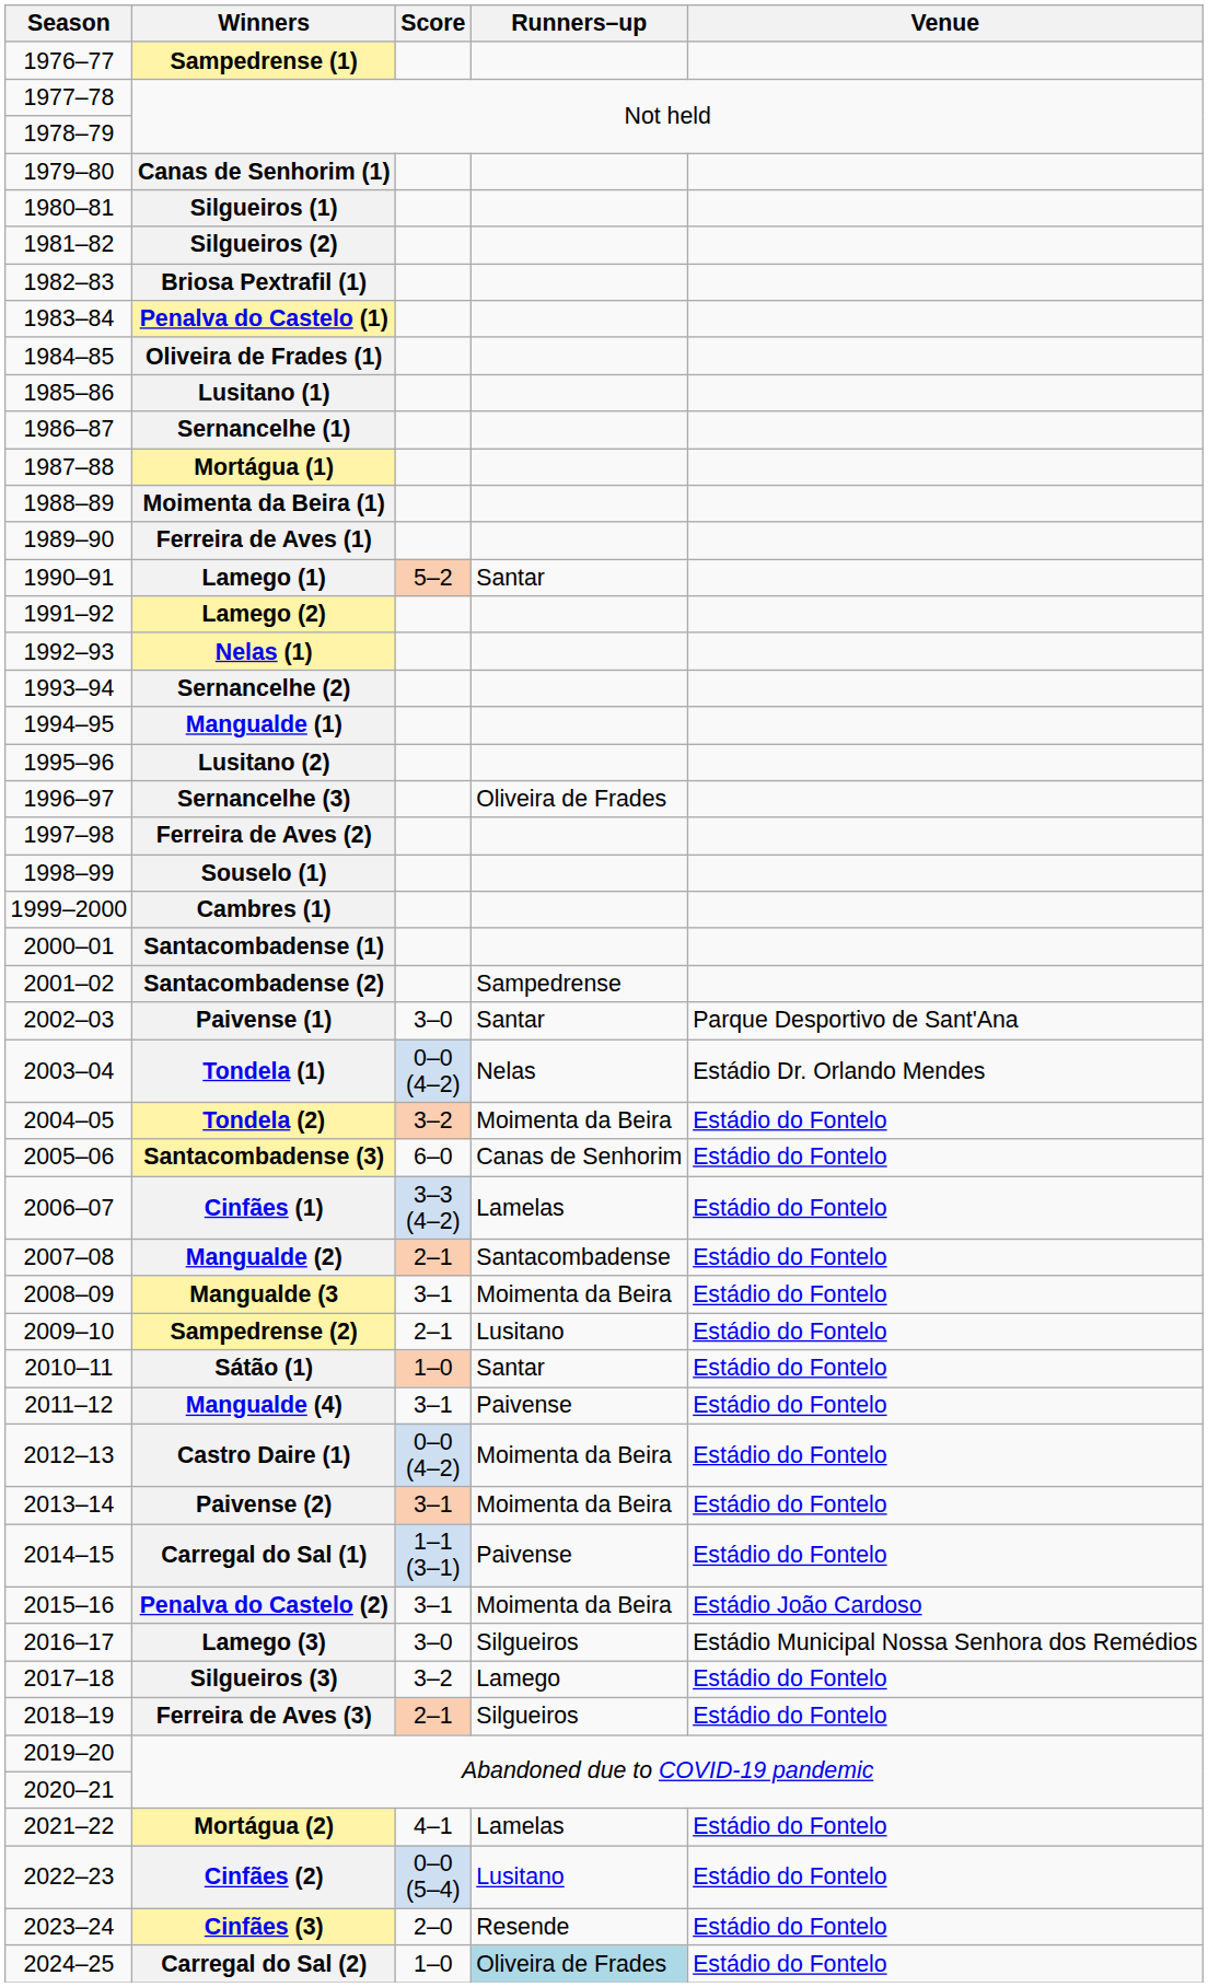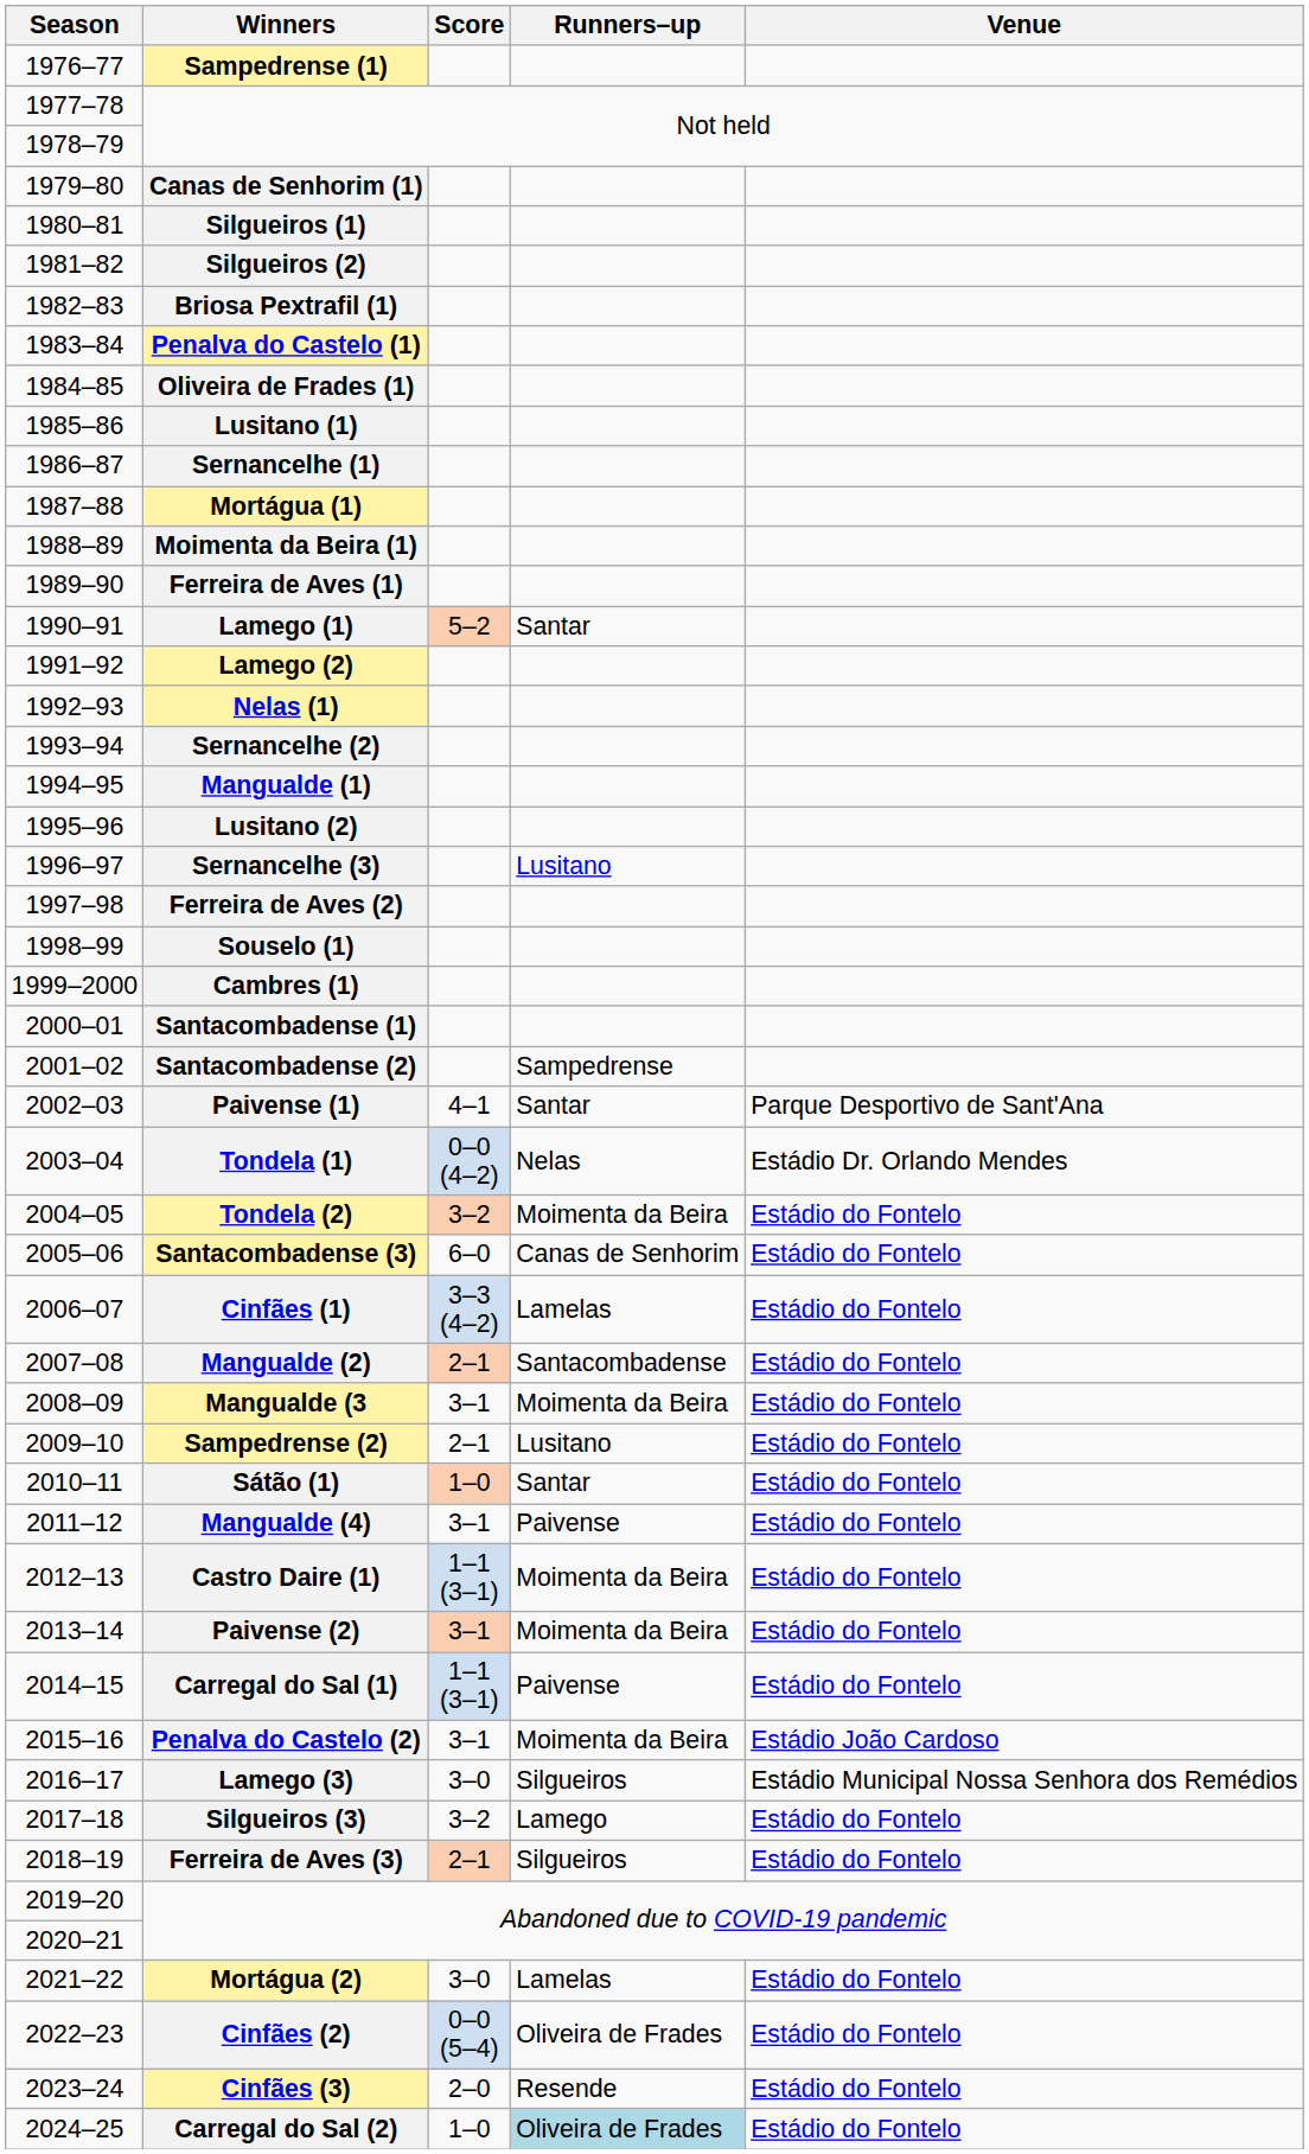 <table class="sortable wikitable plainrowheaders">
 <tr>
 <th scope="col">Season</th>
 <th scope="col">Winners</th>
 <th scope="col">Score</th>
 <th scope="col">Runners–up</th>
 <th scope="col">Venue</th>
 </tr>
 <tr>
 <td align=center>1976–77</td>
 <th scope=row style="background-color:#fff4a7">Sampedrense (1)</th>
 <td></td>
 <td></td>
 <td></td>
 </tr>
 <tr>
 <td align=center>1977–78</td>
 <td align=center colspan=4 rowspan=2>Not held</td>
 </tr>
 <tr>
 <td align=center>1978–79</td>
 </tr>
 <tr>
 <td align=center>1979–80</td>
 <th scope=row>Canas de Senhorim (1)</th>
 <td></td>
 <td></td>
 <td></td>
 </tr>
 <tr>
 <td align=center>1980–81</td>
 <th scope=row>Silgueiros (1)</th>
 <td></td>
 <td></td>
 <td></td>
 </tr>
 <tr>
 <td align=center>1981–82</td>
 <th scope=row>Silgueiros (2)</th>
 <td></td>
 <td></td>
 <td></td>
 </tr>
 <tr>
 <td align=center>1982–83</td>
 <th scope=row>Briosa Pextrafil (1)</th>
 <td></td>
 <td></td>
 <td></td>
 </tr>
 <tr>
 <td align=center>1983–84</td>
 <th scope=row style="background-color:#fff4a7"><a href='#'>Penalva do Castelo</a> (1)</th>
 <td></td>
 <td></td>
 <td></td>
 </tr>
 <tr>
 <td align=center>1984–85</td>
 <th scope=row>Oliveira de Frades (1)</th>
 <td></td>
 <td></td>
 <td></td>
 </tr>
 <tr>
 <td align=center>1985–86</td>
 <th scope=row>Lusitano (1)</th>
 <td></td>
 <td></td>
 <td></td>
 </tr>
 <tr>
 <td align=center>1986–87</td>
 <th scope=row>Sernancelhe (1)</th>
 <td></td>
 <td></td>
 <td></td>
 </tr>
 <tr>
 <td align=center>1987–88</td>
 <th scope=row style="background-color:#fff4a7">Mortágua (1)</th>
 <td></td>
 <td></td>
 <td></td>
 </tr>
 <tr>
 <td align=center>1988–89</td>
 <th scope=row>Moimenta da Beira (1)</th>
 <td></td>
 <td></td>
 <td></td>
 </tr>
 <tr>
 <td align=center>1989–90</td>
 <th scope=row>Ferreira de Aves (1)</th>
 <td></td>
 <td></td>
 <td></td>
 </tr>
 <tr>
 <td align=center>1990–91</td>
 <th scope=row>Lamego (1)</th>
 <td align=center style="background-color:#FBCEB1">5–2</td>
 <td>Santar</td>
 <td></td>
 </tr>
 <tr>
 <td align=center>1991–92</td>
 <th scope=row style="background-color:#fff4a7">Lamego (2)</th>
 <td></td>
 <td></td>
 <td></td>
 </tr>
 <tr>
 <td align=center>1992–93</td>
 <th scope=row style="background-color:#fff4a7"><a href='#'>Nelas</a> (1)</th>
 <td></td>
 <td></td>
 <td></td>
 </tr>
 <tr>
 <td align=center>1993–94</td>
 <th scope=row>Sernancelhe (2)</th>
 <td></td>
 <td></td>
 <td></td>
 </tr>
 <tr>
 <td align=center>1994–95</td>
 <th scope=row><a href='#'>Mangualde</a> (1)</th>
 <td></td>
 <td></td>
 <td></td>
 </tr>
 <tr>
 <td align=center>1995–96</td>
 <th scope=row>Lusitano (2)</th>
 <td></td>
 <td></td>
 <td></td>
 </tr>
 <tr>
 <td align=center>1996–97</td>
 <th scope=row>Sernancelhe (3)</th>
 <td align=center></td>
-<td>Oliveira de Frades</td>
+<td><a href='#'>Lusitano</a></td>
 <td></td>
 </tr>
 <tr>
 <td align=center>1997–98</td>
 <th scope=row>Ferreira de Aves (2)</th>
 <td></td>
 <td></td>
 <td></td>
 </tr>
 <tr>
 <td align=center>1998–99</td>
 <th scope=row>Souselo (1)</th>
 <td></td>
 <td></td>
 <td></td>
 </tr>
 <tr>
 <td align=center>1999–2000</td>
 <th scope=row>Cambres (1)</th>
 <td></td>
 <td></td>
 <td></td>
 </tr>
 <tr>
 <td align=center>2000–01</td>
 <th scope=row>Santacombadense (1)</th>
 <td></td>
 <td></td>
 <td></td>
 </tr>
 <tr>
 <td align=center>2001–02</td>
 <th scope=row>Santacombadense (2)</th>
 <td></td>
 <td>Sampedrense</td>
 <td></td>
 </tr>
 <tr>
 <td align=center>2002–03</td>
 <th scope=row>Paivense (1)</th>
-<td align=center>3–0</td>
+<td align=center>4–1</td>
 <td>Santar</td>
 <td>Parque Desportivo de Sant'Ana</td>
 </tr>
 <tr>
 <td align=center>2003–04</td>
 <th scope=row><a href='#'>Tondela</a> (1)</th>
 <td align=center style="background-color:#cedff2">0–0<br>(4–2)</td>
 <td>Nelas</td>
 <td>Estádio Dr. Orlando Mendes</td>
 </tr>
 <tr>
 <td align=center>2004–05</td>
 <th scope=row style="background-color:#fff4a7"><a href='#'>Tondela</a> (2)</th>
 <td align=center style="background-color:#FBCEB1">3–2</td>
 <td>Moimenta da Beira</td>
 <td><a href='#'>Estádio do Fontelo</a></td>
 </tr>
 <tr>
 <td align=center>2005–06</td>
 <th scope=row style="background-color:#fff4a7">Santacombadense (3)</th>
 <td align=center>6–0</td>
 <td>Canas de Senhorim</td>
 <td><a href='#'>Estádio do Fontelo</a></td>
 </tr>
 <tr>
 <td align=center>2006–07</td>
 <th scope=row><a href='#'>Cinfães</a> (1)</th>
 <td align=center style="background-color:#cedff2">3–3<br>(4–2)</td>
 <td>Lamelas</td>
 <td><a href='#'>Estádio do Fontelo</a></td>
 </tr>
 <tr>
 <td align=center>2007–08</td>
 <th scope=row><a href='#'>Mangualde</a> (2)</th>
 <td align=center style="background-color:#FBCEB1">2–1</td>
 <td>Santacombadense</td>
 <td><a href='#'>Estádio do Fontelo</a></td>
 </tr>
 <tr>
 <td align=center>2008–09</td>
 <th scope=row style="background-color:#fff4a7">Mangualde (3</th>
 <td align=center>3–1</td>
 <td>Moimenta da Beira</td>
 <td><a href='#'>Estádio do Fontelo</a></td>
 </tr>
 <tr>
 <td align=center>2009–10</td>
 <th scope=row style="background-color:#fff4a7">Sampedrense (2)</th>
 <td align=center>2–1</td>
 <td>Lusitano</td>
 <td><a href='#'>Estádio do Fontelo</a></td>
 </tr>
 <tr>
 <td align=center>2010–11</td>
 <th scope=row>Sátão (1)</th>
 <td align=center style="background-color:#FBCEB1">1–0</td>
 <td>Santar</td>
 <td><a href='#'>Estádio do Fontelo</a></td>
 </tr>
 <tr>
 <td align=center>2011–12</td>
 <th scope=row><a href='#'>Mangualde</a> (4)</th>
 <td align=center>3–1</td>
 <td>Paivense</td>
 <td><a href='#'>Estádio do Fontelo</a></td>
 </tr>
 <tr>
 <td align=center>2012–13</td>
 <th scope=row>Castro Daire (1)</th>
-<td align=center style="background-color:#cedff2">0–0<br>(4–2)</td>
+<td align=center style="background-color:#cedff2">1–1<br>(3–1)</td>
 <td>Moimenta da Beira</td>
 <td><a href='#'>Estádio do Fontelo</a></td>
 </tr>
 <tr>
 <td align=center>2013–14</td>
 <th scope=row>Paivense (2)</th>
 <td align=center style="background-color:#FBCEB1">3–1</td>
 <td>Moimenta da Beira</td>
 <td><a href='#'>Estádio do Fontelo</a></td>
 </tr>
 <tr>
 <td align=center>2014–15</td>
 <th scope=row>Carregal do Sal (1)</th>
 <td align=center style="background-color:#cedff2">1–1<br>(3–1)</td>
 <td>Paivense</td>
 <td><a href='#'>Estádio do Fontelo</a></td>
 </tr>
 <tr>
 <td align=center>2015–16</td>
 <th scope=row><a href='#'>Penalva do Castelo</a> (2)</th>
 <td align=center>3–1</td>
 <td>Moimenta da Beira</td>
 <td><a href='#'>Estádio João Cardoso</a></td>
 </tr>
 <tr>
 <td align=center>2016–17</td>
 <th scope=row>Lamego (3)</th>
 <td align=center>3–0</td>
 <td>Silgueiros</td>
 <td>Estádio Municipal Nossa Senhora dos Remédios</td>
 </tr>
 <tr>
 <td align=center>2017–18</td>
 <th scope=row>Silgueiros (3)</th>
 <td align=center>3–2</td>
 <td>Lamego</td>
 <td><a href='#'>Estádio do Fontelo</a></td>
 </tr>
 <tr>
 <td align=center>2018–19</td>
 <th scope=row>Ferreira de Aves (3)</th>
 <td align=center style="background-color:#FBCEB1">2–1</td>
 <td>Silgueiros</td>
 <td><a href='#'>Estádio do Fontelo</a></td>
 </tr>
 <tr>
 <td align=center>2019–20</td>
 <td align=center colspan=4 rowspan=2><em>Abandoned due to <a href='#'>COVID-19 pandemic</a></em></td>
 </tr>
 <tr>
 <td align=center>2020–21</td>
 </tr>
 <tr>
 <td align=center>2021–22</td>
 <th scope=row style="background-color:#fff4a7">Mortágua (2)</th>
-<td align=center>4–1</td>
+<td align=center>3–0</td>
 <td>Lamelas</td>
 <td><a href='#'>Estádio do Fontelo</a></td>
 </tr>
 <tr>
 <td align=center>2022–23</td>
 <th scope=row><a href='#'>Cinfães</a> (2)</th>
 <td align=center style="background-color:#cedff2">0–0<br>(5–4)</td>
-<td><a href='#'>Lusitano</a></td>
+<td>Oliveira de Frades</td>
 <td><a href='#'>Estádio do Fontelo</a></td>
 </tr>
 <tr>
 <td align=center>2023–24</td>
 <th scope=row style="background-color:#fff4a7"><a href='#'>Cinfães</a> (3)</th>
 <td align=center>2–0</td>
 <td>Resende</td>
 <td><a href='#'>Estádio do Fontelo</a></td>
 </tr>
 <tr>
 <td align=center>2024–25</td>
 <th scope=row>Carregal do Sal (2)</th>
 <td align=center>1–0</td>
 <td style="background: lightblue;">Oliveira de Frades</td>
 <td><a href='#'>Estádio do Fontelo</a></td>
 </tr>
 </table>
